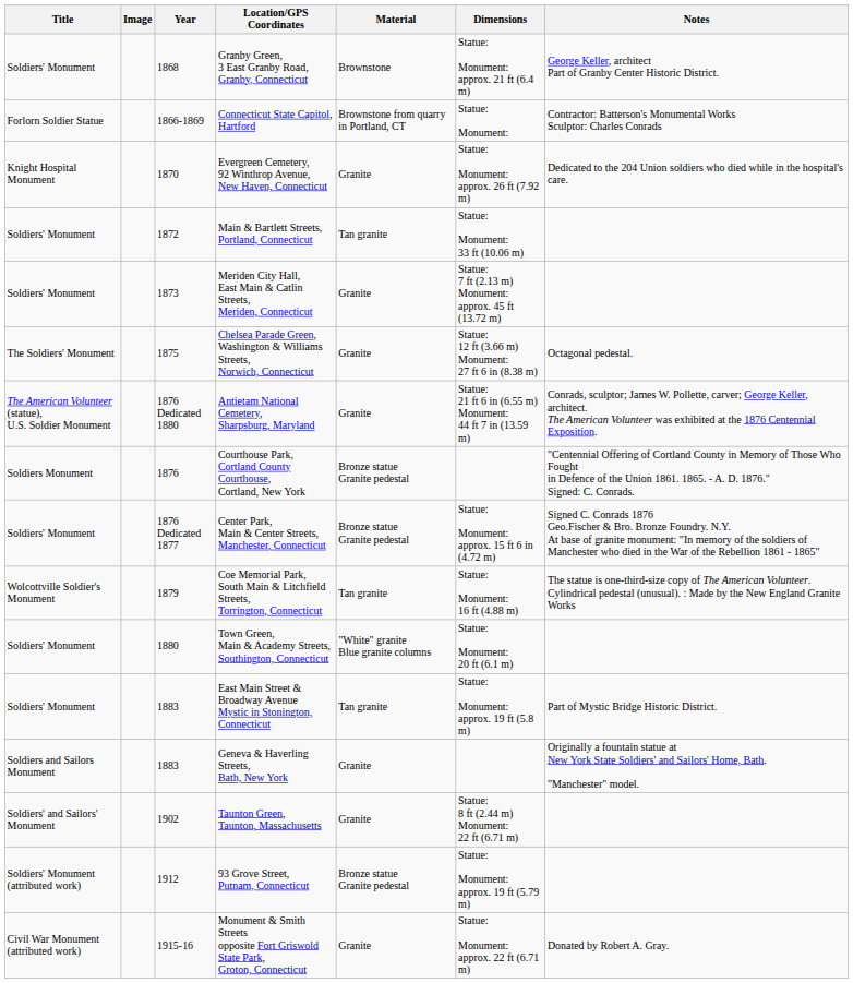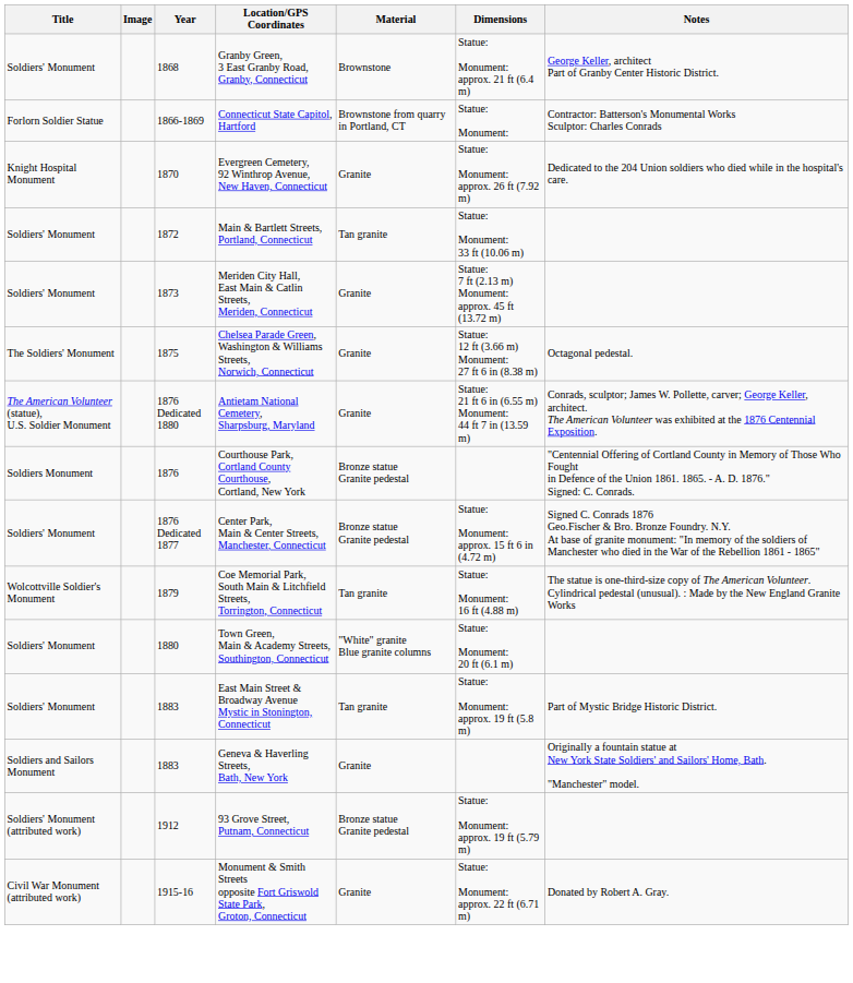 <table class="wikitable sortable">
 <tr>
 <th>Title</th>
 <th>Image</th>
 <th>Year</th>
 <th>Location/GPS Coordinates</th>
 <th>Material</th>
 <th>Dimensions</th>
 <th>Notes</th>
 </tr>
 <tr>
 <td>Soldiers' Monument</td>
 <td></td>
 <td>1868</td>
 <td>Granby Green,<br>3 East Granby Road,<br><a href='#'>Granby, Connecticut</a><br><small></small></td>
 <td>Brownstone</td>
 <td>Statue:<br><br>Monument:<br>approx. 21 ft (6.4 m)</td>
 <td><a href='#'>George Keller</a>, architect<br>Part of Granby Center Historic District.</td>
 </tr>
 <tr>
 <td>Forlorn Soldier Statue</td>
 <td></td>
 <td>1866-1869</td>
 <td><a href='#'>Connecticut State Capitol</a>,<br><a href='#'>Hartford</a></td>
 <td>Brownstone from quarry in Portland, CT</td>
 <td>Statue:<br><br>Monument:<br></td>
 <td>Contractor: Batterson's Monumental Works<br>Sculptor: Charles Conrads<br></td>
 </tr>
 <tr>
 <td>Knight Hospital Monument</td>
 <td></td>
 <td>1870</td>
 <td>Evergreen Cemetery,<br>92 Winthrop Avenue,<br><a href='#'>New Haven, Connecticut</a><br><small></small></td>
 <td>Granite</td>
 <td>Statue:<br><br>Monument:<br>approx. 26 ft (7.92 m)</td>
 <td>Dedicated to the 204 Union soldiers who died while in the hospital's care.</td>
 </tr>
 <tr>
 <td>Soldiers' Monument</td>
 <td></td>
 <td>1872</td>
 <td>Main & Bartlett Streets,<br><a href='#'>Portland, Connecticut</a><br><small></small></td>
 <td>Tan granite</td>
 <td>Statue:<br><br>Monument:<br>33 ft (10.06 m)</td>
 <td></td>
 </tr>
 <tr>
 <td>Soldiers' Monument </td>
 <td></td>
 <td>1873</td>
 <td>Meriden City Hall,<br>East Main & Catlin Streets,<br><a href='#'>Meriden, Connecticut</a><br><small></small></td>
 <td>Granite</td>
 <td>Statue:<br>7 ft (2.13 m)<br>Monument:<br>approx. 45 ft (13.72 m)</td>
 <td></td>
 </tr>
 <tr>
 <td>The Soldiers' Monument</td>
 <td></td>
 <td>1875</td>
 <td><a href='#'>Chelsea Parade Green</a>,<br>Washington & Williams Streets,<br><a href='#'>Norwich, Connecticut</a><br><small></small></td>
 <td>Granite</td>
 <td>Statue:<br>12 ft (3.66 m)<br>Monument:<br>27 ft 6 in (8.38 m)</td>
 <td>Octagonal pedestal.</td>
 </tr>
 <tr>
 <td><em><a href='#'>The American Volunteer</a></em> (statue),<br>U.S. Soldier Monument</td>
 <td></td>
 <td>1876<br>Dedicated 1880</td>
 <td><a href='#'>Antietam National Cemetery</a>,<br><a href='#'>Sharpsburg, Maryland</a><br><small></small></td>
 <td>Granite</td>
 <td>Statue:<br>21 ft 6 in (6.55 m)<br>Monument:<br>44 ft 7 in (13.59 m)</td>
 <td>Conrads, sculptor; James W. Pollette, carver; <a href='#'>George Keller</a>, architect.<br><em>The American Volunteer</em> was exhibited at the <a href='#'>1876 Centennial Exposition</a>.</td>
 </tr>
 <tr>
 <td>Soldiers Monument</td>
 <td></td>
 <td>1876</td>
 <td>Courthouse Park,<br><a href='#'>Cortland County Courthouse</a>,<br>Cortland, New York<br><small></small></td>
 <td>Bronze statue<br>Granite pedestal</td>
 <td></td>
 <td>"Centennial Offering of Cortland County in Memory of Those Who Fought<br>in Defence of the Union 1861. 1865. - A. D. 1876."<br>Signed: C. Conrads.</td>
 </tr>
 <tr>
 <td>Soldiers' Monument</td>
 <td></td>
 <td>1876<br>Dedicated 1877</td>
 <td>Center Park,<br>Main & Center Streets,<br><a href='#'>Manchester, Connecticut</a><br><small></small></td>
 <td>Bronze statue<br>Granite pedestal</td>
 <td>Statue:<br><br>Monument:<br>approx. 15 ft 6 in (4.72 m)</td>
 <td>Signed C. Conrads 1876<br>Geo.Fischer & Bro. Bronze Foundry. N.Y.<br>At base of granite monument: "In memory of the soldiers of Manchester who died in the War of the Rebellion 1861 - 1865"</td>
 </tr>
 <tr>
 <td>Wolcottville Soldier's Monument</td>
 <td></td>
 <td>1879</td>
 <td>Coe Memorial Park,<br>South Main & Litchfield Streets,<br><a href='#'>Torrington, Connecticut</a><br><small></small></td>
 <td>Tan granite</td>
 <td>Statue:<br><br>Monument:<br>16 ft (4.88 m)</td>
 <td>The statue is one-third-size copy of <em>The American Volunteer</em>.<br>Cylindrical pedestal (unusual). : Made by the New England Granite Works</td>
 </tr>
 <tr>
 <td>Soldiers' Monument</td>
 <td></td>
 <td>1880</td>
 <td>Town Green,<br>Main & Academy Streets,<br><a href='#'>Southington, Connecticut</a><br><small></small></td>
 <td>"White" granite<br>Blue granite columns</td>
 <td>Statue:<br><br>Monument:<br>20 ft (6.1 m)</td>
 <td></td>
 </tr>
 <tr>
 <td>Soldiers' Monument</td>
 <td></td>
 <td>1883</td>
 <td>East Main Street & Broadway Avenue<br><a href='#'>Mystic in Stonington, Connecticut</a><br><small></small></td>
 <td>Tan granite</td>
 <td>Statue:<br><br>Monument:<br>approx. 19 ft (5.8 m)</td>
 <td>Part of Mystic Bridge Historic District.</td>
 </tr>
 <tr>
 <td>Soldiers and Sailors Monument</td>
 <td></td>
 <td>1883</td>
 <td>Geneva & Haverling Streets,<br><a href='#'>Bath, New York</a><br><small></small></td>
 <td>Granite</td>
 <td></td>
 <td>Originally a fountain statue at<br><a href='#'>New York State Soldiers' and Sailors' Home, Bath</a>.<br><br>"Manchester" model.</td>
 </tr>
 <tr>
-<td>Soldiers' and Sailors' Monument</td>
-<td></td>
-<td>1902</td>
-<td><a href='#'>Taunton Green</a>,<br><a href='#'>Taunton, Massachusetts</a><br><small></small></td>
-<td>Granite</td>
-<td>Statue:<br>8 ft (2.44 m)<br>Monument:<br>22 ft (6.71 m)</td>
-<td></td>
-</tr>
-<tr>
 <td>Soldiers' Monument (attributed work)</td>
 <td></td>
 <td>1912</td>
 <td>93 Grove Street,<br><a href='#'>Putnam, Connecticut</a><br><small></small></td>
 <td>Bronze statue<br>Granite pedestal</td>
 <td>Statue:<br><br>Monument:<br>approx. 19 ft (5.79 m)</td>
 <td></td>
 </tr>
 <tr>
 <td>Civil War Monument  (attributed work)</td>
 <td></td>
 <td>1915-16</td>
 <td>Monument & Smith Streets<br>opposite <a href='#'>Fort Griswold State Park</a>,<br><a href='#'>Groton, Connecticut</a><br><small></small></td>
 <td>Granite</td>
 <td>Statue:<br><br>Monument:<br>approx. 22 ft (6.71 m)</td>
 <td>Donated by Robert A. Gray.</td>
 </tr>
 </table>
